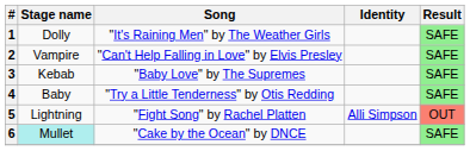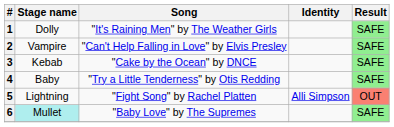 <table class="wikitable plainrowheaders" style="text-align: center;">
 <tr>
 <th>#</th>
 <th>Stage name</th>
 <th>Song</th>
 <th>Identity</th>
 <th>Result</th>
 </tr>
 <tr>
 <th>1</th>
 <td>Dolly</td>
 <td>"<a href='#'>It's Raining Men</a>" by <a href='#'>The Weather Girls</a></td>
 <td></td>
 <td bgcolor=lightgreen>SAFE</td>
 </tr>
 <tr>
 <th>2</th>
 <td>Vampire</td>
 <td>"<a href='#'>Can't Help Falling in Love</a>" by <a href='#'>Elvis Presley</a></td>
 <td></td>
 <td bgcolor=lightgreen>SAFE</td>
 </tr>
 <tr>
 <th>3</th>
 <td>Kebab</td>
-<td>"<a href='#'>Baby Love</a>" by <a href='#'>The Supremes</a></td>
+<td>"<a href='#'>Cake by the Ocean</a>" by <a href='#'>DNCE</a></td>
 <td></td>
 <td bgcolor=lightgreen>SAFE</td>
 </tr>
 <tr>
 <th>4</th>
 <td>Baby</td>
 <td>"<a href='#'>Try a Little Tenderness</a>" by <a href='#'>Otis Redding</a></td>
 <td></td>
 <td bgcolor=lightgreen>SAFE</td>
 </tr>
 <tr>
 <th>5</th>
 <td>Lightning</td>
 <td>"<a href='#'>Fight Song</a>" by <a href='#'>Rachel Platten</a></td>
 <td><a href='#'>Alli Simpson</a></td>
 <td bgcolor=salmon>OUT</td>
 </tr>
 <tr>
 <th>6</th>
 <td style="background: paleturquoise;">Mullet</td>
-<td>"<a href='#'>Cake by the Ocean</a>" by <a href='#'>DNCE</a></td>
+<td>"<a href='#'>Baby Love</a>" by <a href='#'>The Supremes</a></td>
 <td></td>
 <td bgcolor=lightgreen>SAFE</td>
 </tr>
 <tr>
 </tr>
 </table>
